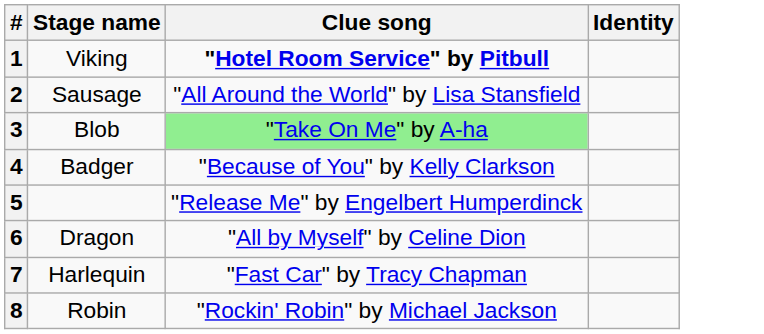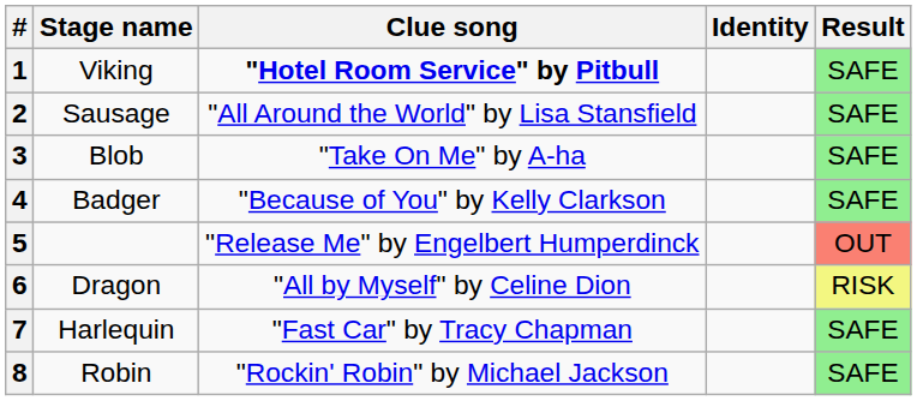 <table class="wikitable plainrowheaders" style="text-align: center;">
 <tr>
 <th>#</th>
 <th>Stage name</th>
 <th>Clue song</th>
 <th>Identity</th>
+<th>Result</th>
 </tr>
 <tr>
 <th>1</th>
 <td>Viking</td>
 <td><strong>"<a href='#'>Hotel Room Service</a>" by <a href='#'>Pitbull</a></strong></td>
 <td></td>
+<td bgcolor="lightgreen">SAFE</td>
 </tr>
 <tr>
 <th>2</th>
 <td>Sausage</td>
 <td>"<a href='#'>All Around the World</a>" by <a href='#'>Lisa Stansfield</a></td>
 <td></td>
+<td bgcolor="lightgreen">SAFE</td>
 </tr>
 <tr>
 <th>3</th>
 <td>Blob</td>
-<td style="background: lightgreen;">"<a href='#'>Take On Me</a>" by <a href='#'>A-ha</a></td>
+<td>"<a href='#'>Take On Me</a>" by <a href='#'>A-ha</a></td>
 <td></td>
+<td bgcolor="lightgreen">SAFE</td>
 </tr>
 <tr>
 <th>4</th>
 <td>Badger</td>
 <td>"<a href='#'>Because of You</a>" by <a href='#'>Kelly Clarkson</a></td>
 <td></td>
+<td bgcolor="lightgreen">SAFE</td>
 </tr>
 <tr>
 <th>5</th>
 <td></td>
 <td>"<a href='#'>Release Me</a>" by <a href='#'>Engelbert Humperdinck</a></td>
 <td></td>
+<td bgcolor=salmon>OUT</td>
 </tr>
 <tr>
 <th>6</th>
 <td>Dragon</td>
 <td>"<a href='#'>All by Myself</a>" by <a href='#'>Celine Dion</a></td>
 <td></td>
+<td bgcolor=#F3F781>RISK</td>
 </tr>
 <tr>
 <th>7</th>
 <td>Harlequin</td>
 <td>"<a href='#'>Fast Car</a>" by <a href='#'>Tracy Chapman</a></td>
 <td></td>
+<td bgcolor="lightgreen">SAFE</td>
 </tr>
 <tr>
 <th>8</th>
 <td>Robin</td>
 <td>"<a href='#'>Rockin' Robin</a>" by <a href='#'>Michael Jackson</a></td>
 <td></td>
+<td bgcolor="lightgreen">SAFE</td>
 </tr>
 </table>
